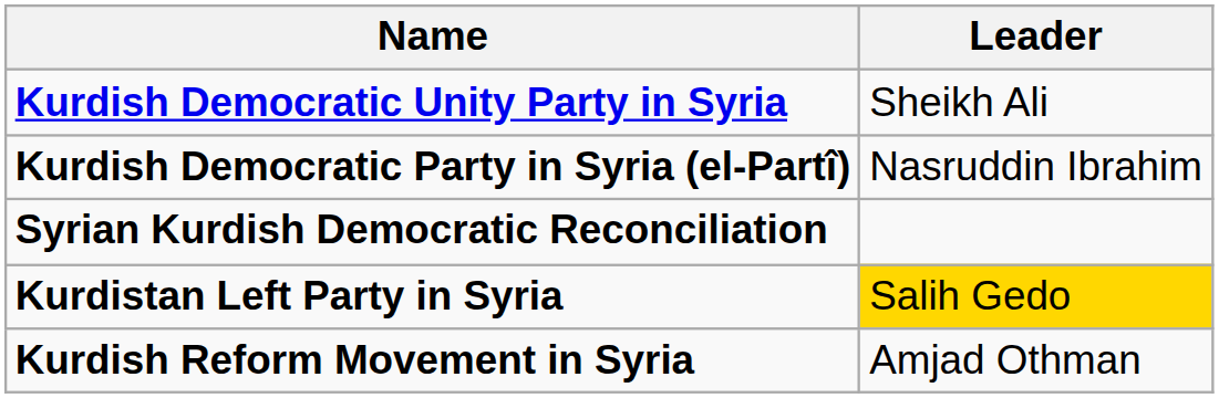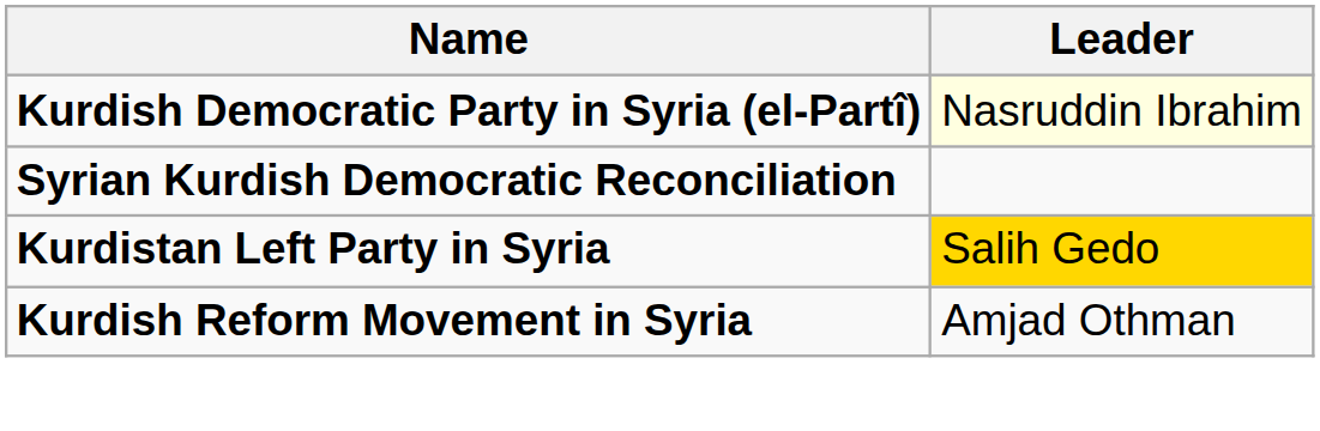 <table class="wikitable sortable">
 <tr>
 <th>Name</th>
 <th>Leader</th>
 </tr>
 <tr>
-<td><strong><a href='#'>Kurdish Democratic Unity Party in Syria</a></strong></td>
-<td>Sheikh Ali</td>
-</tr>
-<tr>
 <td><strong> Kurdish Democratic Party in Syria (el-Partî)</strong></td>
-<td>Nasruddin Ibrahim</td>
+<td style="background: lightyellow;">Nasruddin Ibrahim</td>
 </tr>
 <tr>
 <td><strong>Syrian Kurdish Democratic Reconciliation</strong></td>
 <td></td>
 </tr>
 <tr>
 <td><strong>Kurdistan Left Party in Syria</strong></td>
 <td style="background: gold;">Salih Gedo</td>
 </tr>
 <tr>
 <td><strong>Kurdish Reform Movement in Syria</strong></td>
 <td>Amjad Othman</td>
 </tr>
 </table>
